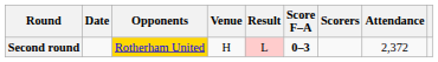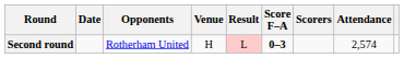 <table class="wikitable plainrowheaders" style="text-align:center">
 <tr>
 <th scope=col>Round</th>
 <th scope=col>Date</th>
 <th scope=col>Opponents</th>
 <th scope=col>Venue</th>
 <th scope=col>Result</th>
 <th scope=col>Score<br>F–A</th>
 <th scope=col class=unsortable>Scorers</th>
 <th scope=col>Attendance</th>
 <th scope=col class=unsortable></th>
 </tr>
 <tr>
 <th scope=row>Second round</th>
 <td align=left></td>
-<td align=left style="background: gold;"><a href='#'>Rotherham United</a></td>
+<td align=left><a href='#'>Rotherham United</a></td>
 <td>H</td>
 <td style=background-color:#FFCCCC>L</td>
 <td><strong>0–3</strong></td>
 <td align=left></td>
-<td>2,372</td>
+<td>2,574</td>
 <td></td>
 </tr>
 </table>
